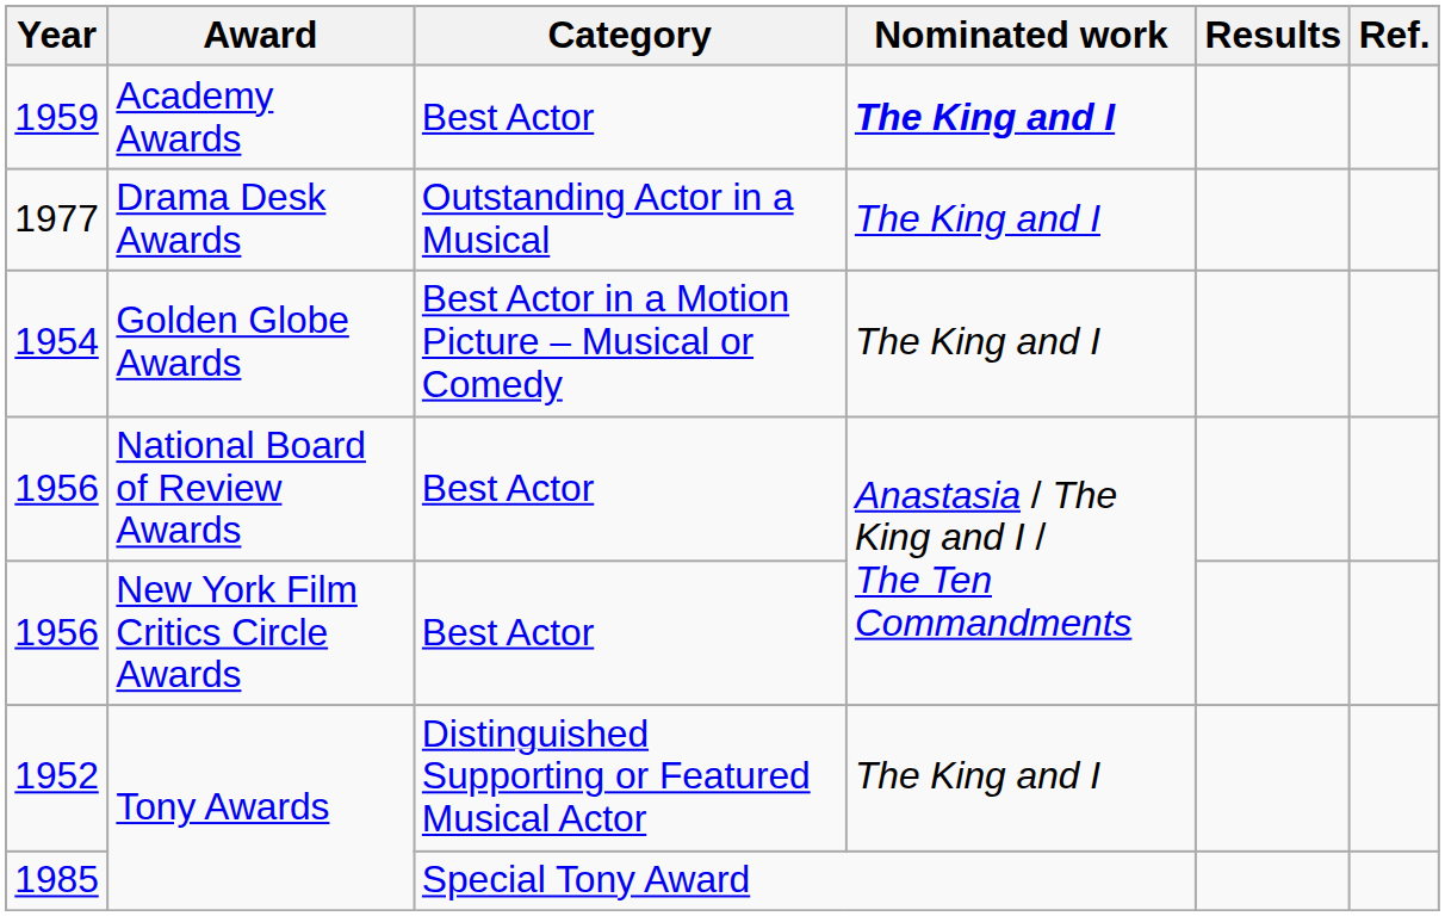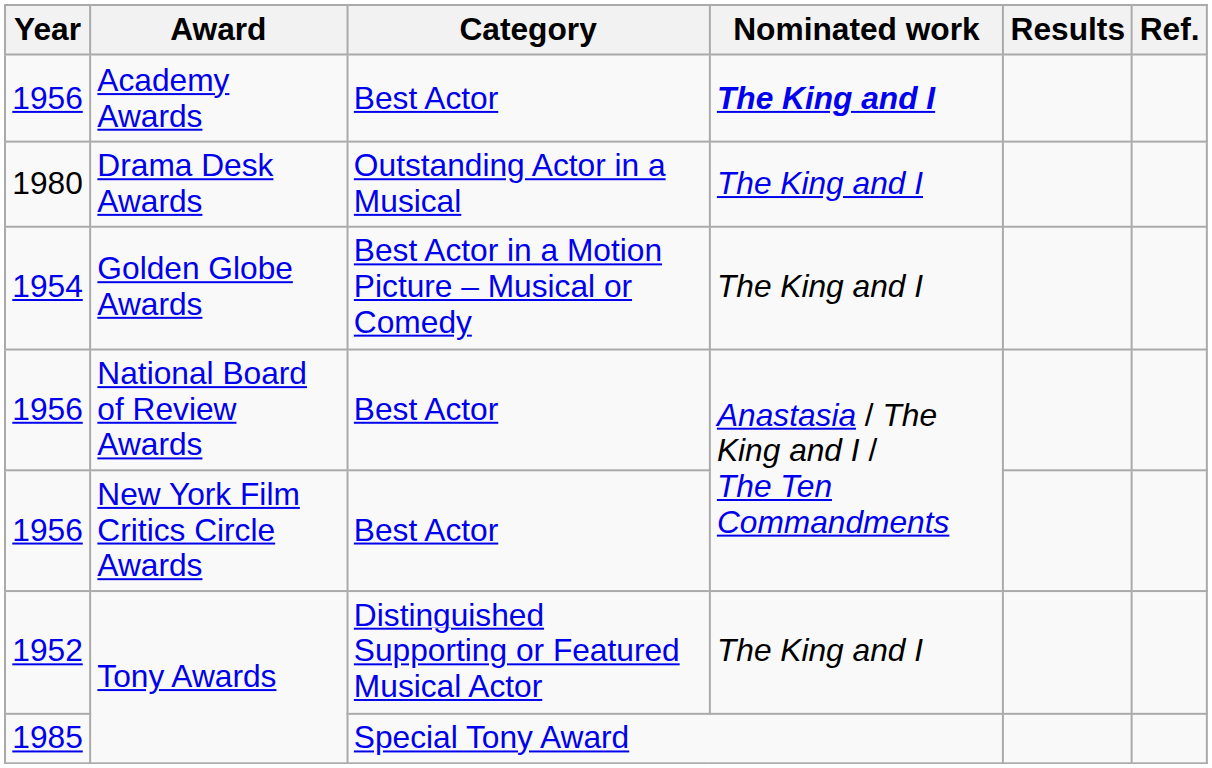 <table class="wikitable">
 <tr>
 <th>Year</th>
 <th>Award</th>
 <th>Category</th>
 <th>Nominated work</th>
 <th>Results</th>
 <th>Ref.</th>
 </tr>
 <tr>
-<td><a href='#'>1959</a></td>
+<td><a href='#'>1956</a></td>
 <td><a href='#'>Academy Awards</a></td>
 <td><a href='#'>Best Actor</a></td>
 <td><strong><em><a href='#'>The King and I</a></em></strong></td>
 <td></td>
 <td align="center"></td>
 </tr>
 <tr>
-<td>1977</td>
+<td>1980</td>
 <td><a href='#'>Drama Desk Awards</a></td>
 <td><a href='#'>Outstanding Actor in a Musical</a></td>
 <td><em><a href='#'>The King and I</a></em></td>
 <td></td>
 <td align="center"></td>
 </tr>
 <tr>
 <td><a href='#'>1954</a></td>
 <td><a href='#'>Golden Globe Awards</a></td>
 <td><a href='#'>Best Actor in a Motion Picture – Musical or Comedy</a></td>
 <td><em>The King and I</em></td>
 <td></td>
 <td align="center"></td>
 </tr>
 <tr>
 <td><a href='#'>1956</a></td>
 <td><a href='#'>National Board of Review Awards</a></td>
 <td><a href='#'>Best Actor</a></td>
 <td rowspan="2"><em><a href='#'>Anastasia</a></em> / <em>The King and I</em> / <br> <em><a href='#'>The Ten Commandments</a></em></td>
 <td></td>
 <td align="center"></td>
 </tr>
 <tr>
 <td><a href='#'>1956</a></td>
 <td><a href='#'>New York Film Critics Circle Awards</a></td>
 <td><a href='#'>Best Actor</a></td>
 <td></td>
 <td align="center"></td>
 </tr>
 <tr>
 <td><a href='#'>1952</a></td>
 <td rowspan="2"><a href='#'>Tony Awards</a></td>
 <td><a href='#'>Distinguished Supporting or Featured Musical Actor</a></td>
 <td><em>The King and I</em></td>
 <td></td>
 <td align="center"></td>
 </tr>
 <tr>
 <td><a href='#'>1985</a></td>
 <td colspan="2"><a href='#'>Special Tony Award</a></td>
 <td></td>
 <td align="center"></td>
 </tr>
 </table>
